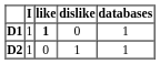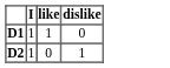 <table border="1" cellspacing="0">
 <tr>
 <th></th>
 <th>I</th>
 <th>like</th>
 <th>dislike</th>
-<th>databases</th>
 </tr>
 <tr align=center>
 <td><strong>D1</strong></td>
 <td>1</td>
-<td><strong>1</strong></td>
+<td>1</td>
 <td>0</td>
-<td>1</td>
 </tr>
 <tr align=center>
 <td><strong>D2</strong></td>
 <td>1</td>
 <td>0</td>
 <td>1</td>
-<td>1</td>
 </tr>
 </table>
